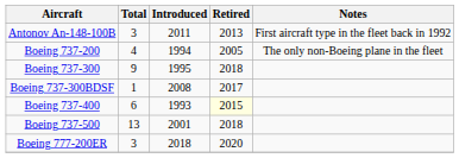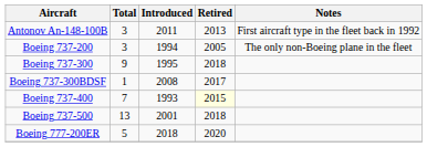 <table class="wikitable" style="margin:0.5em auto; text-align:center">
 <tr>
 <th>Aircraft</th>
 <th>Total</th>
 <th>Introduced</th>
 <th>Retired</th>
 <th>Notes</th>
 </tr>
 <tr>
 <td><a href='#'>Antonov An-148-100B</a></td>
 <td>3</td>
 <td>2011</td>
 <td>2013</td>
 <td>First aircraft type in the fleet back in 1992</td>
 </tr>
 <tr>
 <td><a href='#'>Boeing 737-200</a></td>
-<td>4</td>
+<td>3</td>
 <td>1994</td>
 <td>2005</td>
 <td>The only non-Boeing plane in the fleet</td>
 </tr>
 <tr>
 <td><a href='#'>Boeing 737-300</a></td>
 <td>9</td>
 <td>1995</td>
 <td>2018</td>
 <td></td>
 </tr>
 <tr>
 <td><a href='#'>Boeing 737-300BDSF</a></td>
 <td>1</td>
 <td>2008</td>
 <td>2017</td>
 <td></td>
 </tr>
 <tr>
 <td><a href='#'>Boeing 737-400</a></td>
-<td>6</td>
+<td>7</td>
 <td>1993</td>
 <td style="background: lightyellow;">2015</td>
 <td></td>
 </tr>
 <tr>
 <td><a href='#'>Boeing 737-500</a></td>
 <td>13</td>
 <td>2001</td>
 <td>2018</td>
 <td></td>
 </tr>
 <tr>
 <td><a href='#'>Boeing 777-200ER</a></td>
-<td>3</td>
+<td>5</td>
 <td>2018</td>
 <td>2020</td>
 <td></td>
 </tr>
 <tr>
 </tr>
 </table>
